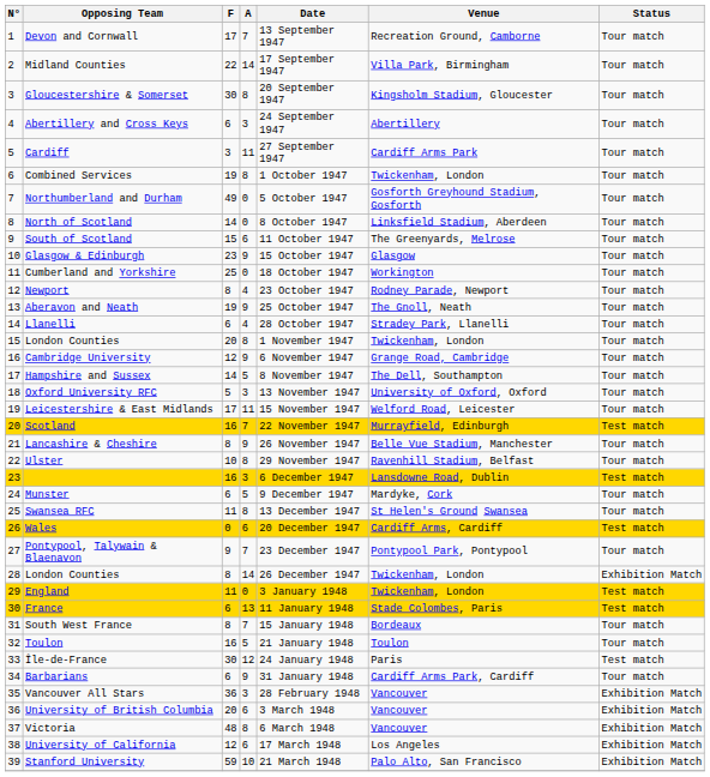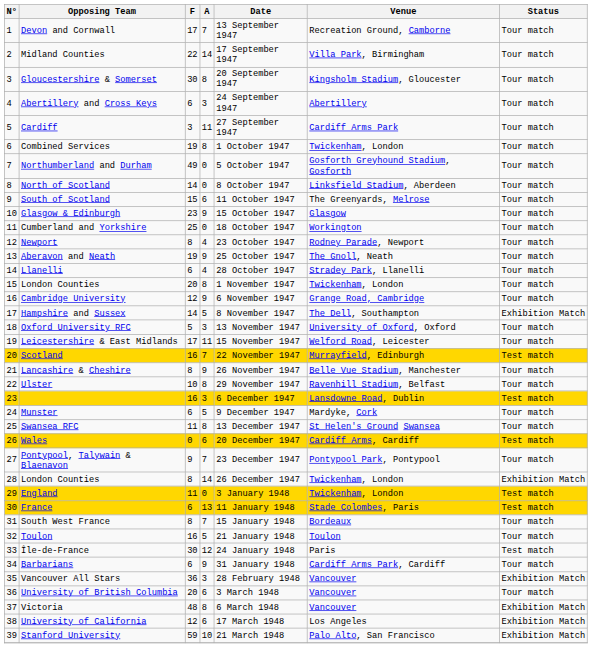 <table class="wikitable sortable">
 <tr>
 <th>N°</th>
 <th>Opposing Team</th>
 <th>F</th>
 <th>A</th>
 <th>Date</th>
 <th>Venue</th>
 <th>Status</th>
 </tr>
 <tr>
 <td>1</td>
 <td> <a href='#'>Devon</a> and Cornwall</td>
 <td>17</td>
 <td>7</td>
 <td>13 September 1947</td>
 <td>Recreation Ground, <a href='#'>Camborne</a></td>
 <td>Tour match</td>
 </tr>
 <tr>
 <td>2</td>
 <td>  Midland Counties</td>
 <td>22</td>
 <td>14</td>
 <td>17 September 1947</td>
 <td><a href='#'>Villa Park</a>, Birmingham</td>
 <td>Tour match</td>
 </tr>
 <tr>
 <td>3</td>
 <td>  <a href='#'>Gloucestershire</a> & <a href='#'>Somerset</a></td>
 <td>30</td>
 <td>8</td>
 <td>20 September 1947</td>
 <td><a href='#'>Kingsholm Stadium</a>, Gloucester</td>
 <td>Tour match</td>
 </tr>
 <tr>
 <td>4</td>
 <td> <a href='#'>Abertillery</a> and <a href='#'>Cross Keys</a></td>
 <td>6</td>
 <td>3</td>
 <td>24 September 1947</td>
 <td><a href='#'>Abertillery</a></td>
 <td>Tour match</td>
 </tr>
 <tr>
 <td>5</td>
 <td> <a href='#'>Cardiff</a></td>
 <td>3</td>
 <td>11</td>
 <td>27 September 1947</td>
 <td><a href='#'>Cardiff Arms Park</a></td>
 <td>Tour match</td>
 </tr>
 <tr>
 <td>6</td>
 <td> Combined Services</td>
 <td>19</td>
 <td>8</td>
 <td>1 October 1947</td>
 <td><a href='#'>Twickenham</a>, London</td>
 <td>Tour match</td>
 </tr>
 <tr>
 <td>7</td>
 <td>  <a href='#'>Northumberland</a> and <a href='#'>Durham</a></td>
 <td>49</td>
 <td>0</td>
 <td>5 October 1947</td>
 <td><a href='#'>Gosforth Greyhound Stadium</a>, <a href='#'>Gosforth</a></td>
 <td>Tour match</td>
 </tr>
 <tr>
 <td>8</td>
 <td> <a href='#'>North of Scotland</a></td>
 <td>14</td>
 <td>0</td>
 <td>8 October 1947</td>
 <td><a href='#'>Linksfield Stadium</a>, Aberdeen</td>
 <td>Tour match</td>
 </tr>
 <tr>
 <td>9</td>
 <td> <a href='#'>South of Scotland</a></td>
 <td>15</td>
 <td>6</td>
 <td>11 October 1947</td>
 <td>The Greenyards, <a href='#'>Melrose</a></td>
 <td>Tour match</td>
 </tr>
 <tr>
 <td>10</td>
 <td> <a href='#'>Glasgow & Edinburgh</a></td>
 <td>23</td>
 <td>9</td>
 <td>15 October 1947</td>
 <td><a href='#'>Glasgow</a></td>
 <td>Tour match</td>
 </tr>
 <tr>
 <td>11</td>
 <td> Cumberland and <a href='#'>Yorkshire</a></td>
 <td>25</td>
 <td>0</td>
 <td>18 October 1947</td>
 <td><a href='#'>Workington</a></td>
 <td>Tour match</td>
 </tr>
 <tr>
 <td>12</td>
 <td> <a href='#'>Newport</a></td>
 <td>8</td>
 <td>4</td>
 <td>23 October 1947</td>
 <td><a href='#'>Rodney Parade</a>, Newport</td>
 <td>Tour match</td>
 </tr>
 <tr>
 <td>13</td>
 <td> <a href='#'>Aberavon</a> and <a href='#'>Neath</a></td>
 <td>19</td>
 <td>9</td>
 <td>25 October 1947</td>
 <td><a href='#'>The Gnoll</a>, Neath</td>
 <td>Tour match</td>
 </tr>
 <tr>
 <td>14</td>
 <td> <a href='#'>Llanelli</a></td>
 <td>6</td>
 <td>4</td>
 <td>28 October 1947</td>
 <td><a href='#'>Stradey Park</a>, Llanelli</td>
 <td>Tour match</td>
 </tr>
 <tr>
 <td>15</td>
 <td> London Counties</td>
 <td>20</td>
 <td>8</td>
 <td>1 November 1947</td>
 <td><a href='#'>Twickenham</a>, London</td>
 <td>Tour match</td>
 </tr>
 <tr>
 <td>16</td>
 <td> <a href='#'>Cambridge University</a></td>
 <td>12</td>
 <td>9</td>
 <td>6 November 1947</td>
 <td><a href='#'>Grange Road, Cambridge</a></td>
 <td>Tour match</td>
 </tr>
 <tr>
 <td>17</td>
 <td> <a href='#'>Hampshire</a> and <a href='#'>Sussex</a></td>
 <td>14</td>
 <td>5</td>
 <td>8 November 1947</td>
 <td><a href='#'>The Dell</a>, Southampton</td>
-<td>Tour match</td>
+<td>Exhibition Match</td>
 </tr>
 <tr>
 <td>18</td>
 <td> <a href='#'>Oxford University RFC</a></td>
 <td>5</td>
 <td>3</td>
 <td>13 November 1947</td>
 <td><a href='#'>University of Oxford</a>, Oxford</td>
 <td>Tour match</td>
 </tr>
 <tr>
 <td>19</td>
 <td>  <a href='#'>Leicestershire</a> & East Midlands</td>
 <td>17</td>
 <td>11</td>
 <td>15 November 1947</td>
 <td><a href='#'>Welford Road</a>, Leicester</td>
 <td>Tour match</td>
 </tr>
 <tr bgcolor=Gold>
 <td>20</td>
 <td> <a href='#'>Scotland</a></td>
 <td>16</td>
 <td>7</td>
 <td>22 November 1947</td>
 <td><a href='#'>Murrayfield</a>, Edinburgh</td>
 <td>Test match</td>
 </tr>
 <tr>
 <td>21</td>
 <td>  <a href='#'>Lancashire</a> & <a href='#'>Cheshire</a></td>
 <td>8</td>
 <td>9</td>
 <td>26 November 1947</td>
 <td><a href='#'>Belle Vue Stadium</a>, Manchester</td>
 <td>Tour match</td>
 </tr>
 <tr>
 <td>22</td>
 <td>  <a href='#'>Ulster</a></td>
 <td>10</td>
 <td>8</td>
 <td>29 November 1947</td>
 <td><a href='#'>Ravenhill Stadium</a>, Belfast</td>
 <td>Tour match</td>
 </tr>
 <tr bgcolor=Gold>
 <td>23</td>
 <td></td>
 <td>16</td>
 <td>3</td>
 <td>6 December 1947</td>
 <td><a href='#'>Lansdowne Road</a>, Dublin</td>
 <td>Test match</td>
 </tr>
 <tr>
 <td>24</td>
 <td>  <a href='#'>Munster</a></td>
 <td>6</td>
 <td>5</td>
 <td>9 December 1947</td>
 <td>Mardyke, <a href='#'>Cork</a></td>
 <td>Tour match</td>
 </tr>
 <tr>
 <td>25</td>
 <td> <a href='#'>Swansea RFC</a></td>
 <td>11</td>
 <td>8</td>
 <td>13 December 1947</td>
 <td><a href='#'>St Helen's Ground</a> <a href='#'>Swansea</a></td>
 <td>Tour match</td>
 </tr>
 <tr bgcolor=Gold>
 <td>26</td>
 <td> <a href='#'>Wales</a></td>
 <td>0</td>
 <td>6</td>
 <td>20 December 1947</td>
 <td><a href='#'>Cardiff Arms</a>, Cardiff</td>
 <td>Test match</td>
 </tr>
 <tr>
 <td>27</td>
 <td> <a href='#'>Pontypool</a>, <a href='#'>Talywain</a> & <a href='#'>Blaenavon</a></td>
 <td>9</td>
 <td>7</td>
 <td>23 December 1947</td>
 <td><a href='#'>Pontypool Park</a>, Pontypool</td>
 <td>Tour match</td>
 </tr>
 <tr>
 <td>28</td>
 <td> London Counties</td>
 <td>8</td>
 <td>14</td>
 <td>26 December 1947</td>
 <td><a href='#'>Twickenham</a>, London</td>
 <td>Exhibition Match</td>
 </tr>
 <tr bgcolor=Gold>
 <td>29</td>
 <td> <a href='#'>England</a></td>
 <td>11</td>
 <td>0</td>
 <td>3 January 1948</td>
 <td><a href='#'>Twickenham</a>, London</td>
 <td>Test match</td>
 </tr>
 <tr bgcolor=Gold>
 <td>30</td>
 <td> <a href='#'>France</a></td>
 <td>6</td>
 <td>13</td>
 <td>11 January 1948</td>
 <td><a href='#'>Stade Colombes</a>, Paris</td>
 <td>Test match</td>
 </tr>
 <tr>
 <td>31</td>
 <td> South West France</td>
 <td>8</td>
 <td>7</td>
 <td>15 January 1948</td>
 <td><a href='#'>Bordeaux</a></td>
 <td>Tour match</td>
 </tr>
 <tr>
 <td>32</td>
 <td> <a href='#'>Toulon</a></td>
 <td>16</td>
 <td>5</td>
 <td>21 January 1948</td>
 <td><a href='#'>Toulon</a></td>
 <td>Tour match</td>
 </tr>
 <tr>
 <td>33</td>
 <td> Île-de-France</td>
 <td>30</td>
 <td>12</td>
 <td>24 January 1948</td>
 <td>Paris</td>
 <td>Test match</td>
 </tr>
 <tr>
 <td>34</td>
 <td><a href='#'>Barbarians</a></td>
 <td>6</td>
 <td>9</td>
 <td>31 January 1948</td>
 <td><a href='#'>Cardiff Arms Park</a>, Cardiff</td>
 <td>Tour match</td>
 </tr>
 <tr>
 <td>35</td>
 <td> Vancouver All Stars</td>
 <td>36</td>
 <td>3</td>
 <td>28 February 1948</td>
 <td><a href='#'>Vancouver</a></td>
 <td>Exhibition Match</td>
 </tr>
 <tr>
 <td>36</td>
 <td> <a href='#'>University of British Columbia</a></td>
 <td>20</td>
 <td>6</td>
 <td>3 March 1948</td>
 <td><a href='#'>Vancouver</a></td>
-<td>Exhibition Match</td>
+<td>Tour match</td>
 </tr>
 <tr>
 <td>37</td>
 <td> Victoria</td>
 <td>48</td>
 <td>8</td>
 <td>6 March 1948</td>
 <td><a href='#'>Vancouver</a></td>
 <td>Exhibition Match</td>
 </tr>
 <tr>
 <td>38</td>
 <td> <a href='#'>University of California</a></td>
 <td>12</td>
 <td>6</td>
 <td>17 March 1948</td>
 <td>Los Angeles</td>
 <td>Exhibition Match</td>
 </tr>
 <tr>
 <td>39</td>
 <td> <a href='#'>Stanford University</a></td>
 <td>59</td>
 <td>10</td>
 <td>21 March 1948</td>
 <td><a href='#'>Palo Alto</a>, San Francisco</td>
 <td>Exhibition Match</td>
 </tr>
 <tr>
 </tr>
 </table>
